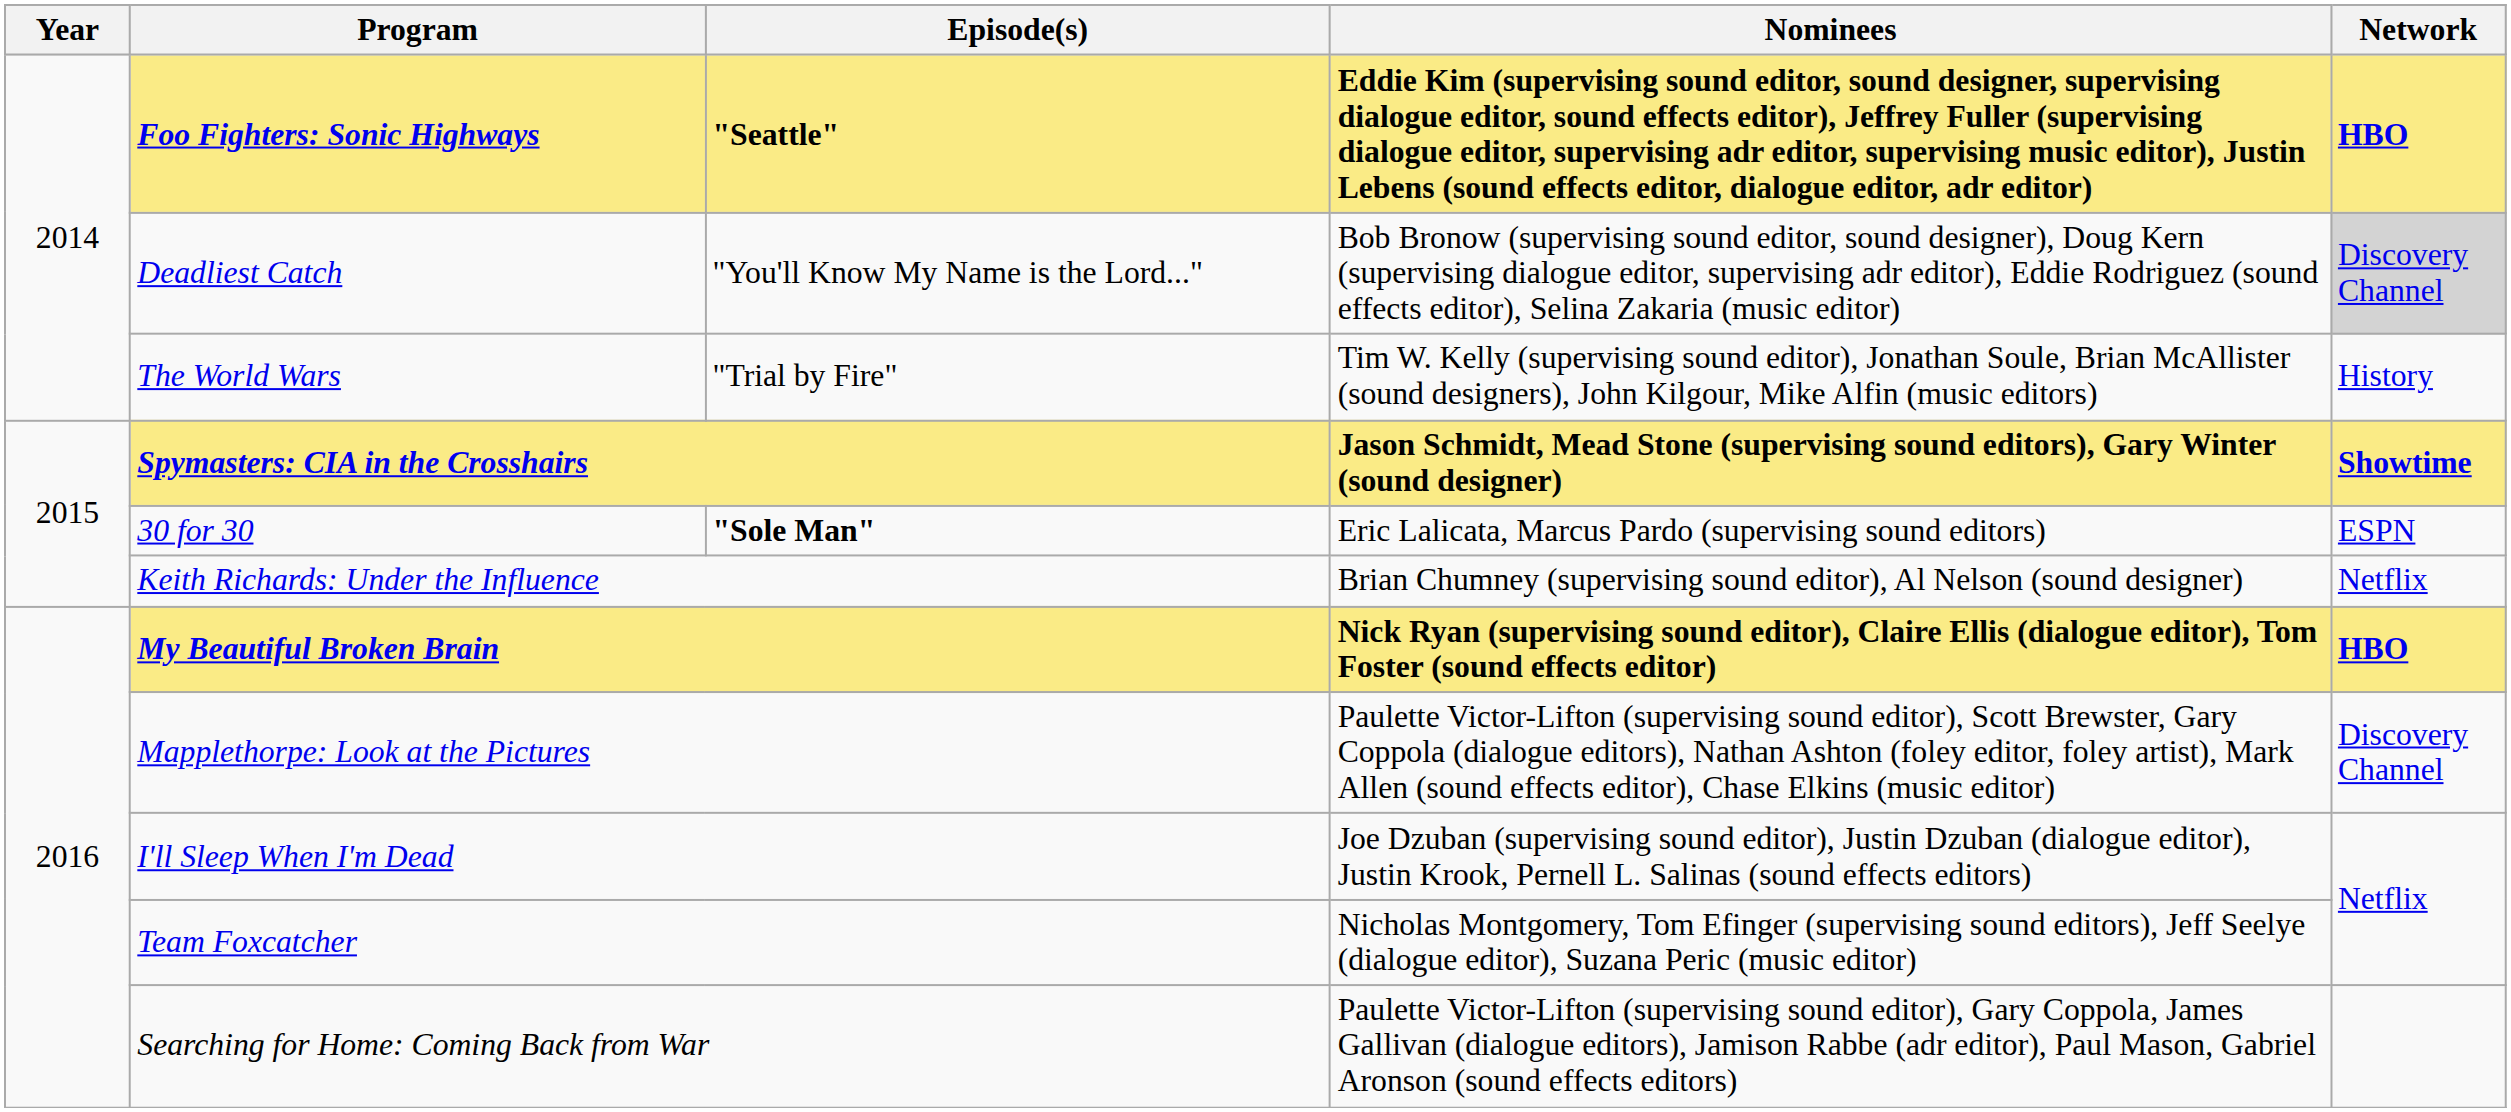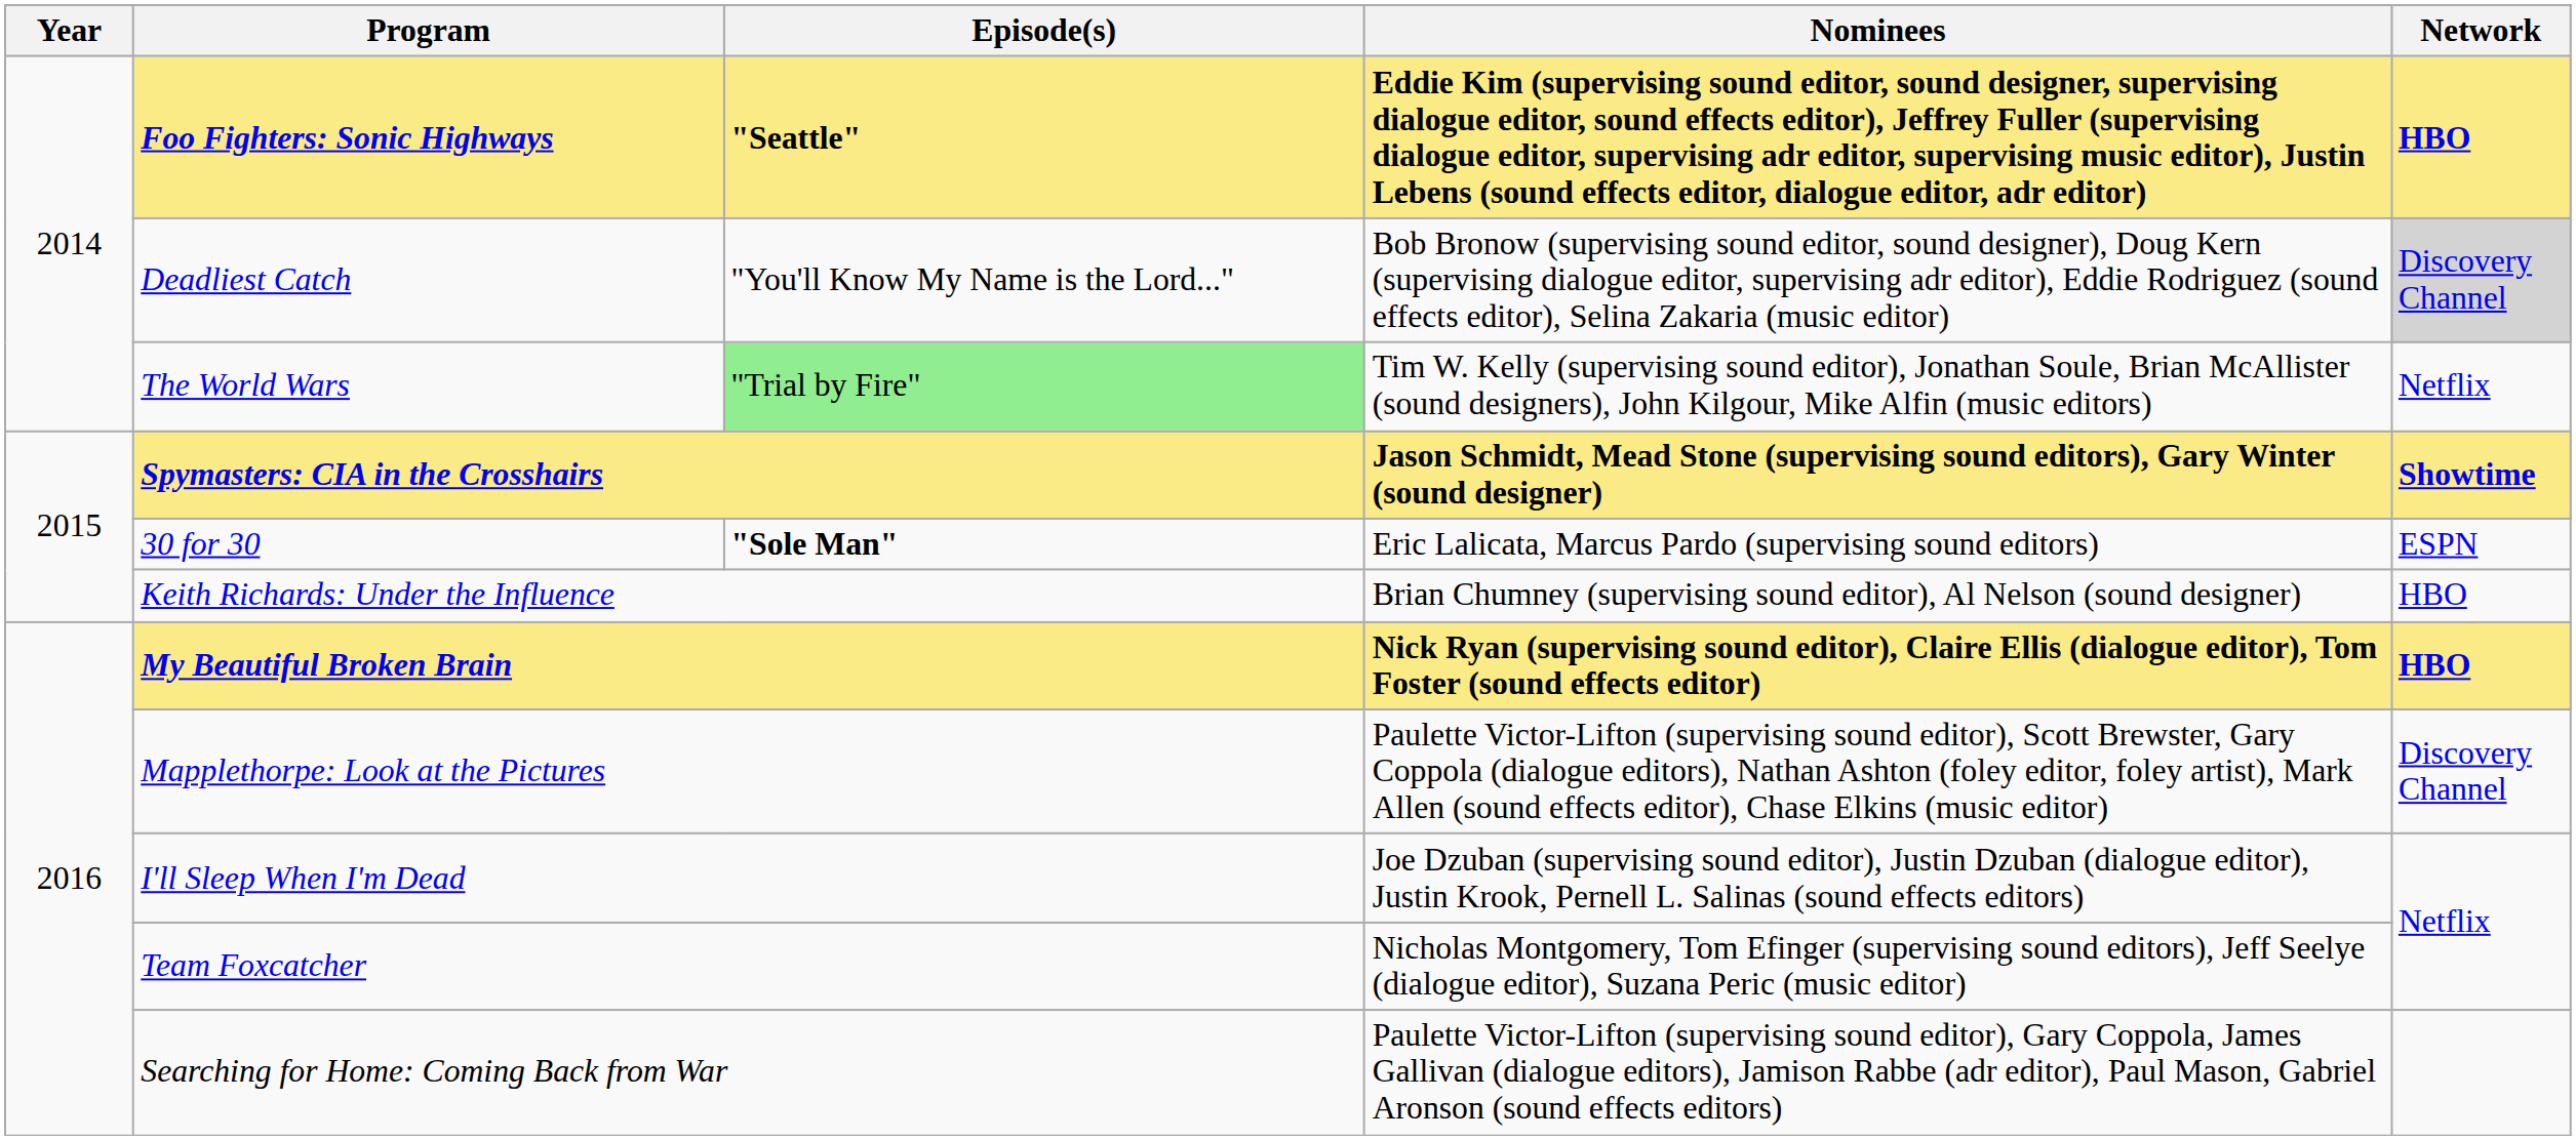 <table class="wikitable" style="width:100%">
 <tr bgcolor="#bebebe">
 <th width="5%">Year</th>
 <th width="23%">Program</th>
 <th width="25%">Episode(s)</th>
 <th width="40%">Nominees</th>
 <th width="7%">Network</th>
 </tr>
 <tr>
 <td rowspan=3 style="text-align:center">2014<br></td>
 <td style="background:#FAEB86;"><strong><em><a href='#'>Foo Fighters: Sonic Highways</a></em></strong></td>
 <td style="background:#FAEB86;"><strong>"Seattle"</strong></td>
 <td style="background:#FAEB86;"><strong>Eddie Kim (supervising sound editor, sound designer, supervising dialogue editor, sound effects editor), Jeffrey Fuller (supervising dialogue editor, supervising adr editor, supervising music editor), Justin Lebens (sound effects editor, dialogue editor, adr editor)</strong></td>
 <td style="background:#FAEB86;"><strong><a href='#'>HBO</a></strong></td>
 </tr>
 <tr>
 <td><em><a href='#'>Deadliest Catch</a></em></td>
 <td>"You'll Know My Name is the Lord..."</td>
 <td>Bob Bronow (supervising sound editor, sound designer), Doug Kern (supervising dialogue editor, supervising adr editor), Eddie Rodriguez (sound effects editor), Selina Zakaria (music editor)</td>
 <td style="background: lightgrey;"><a href='#'>Discovery Channel</a></td>
 </tr>
 <tr>
 <td><em><a href='#'>The World Wars</a></em></td>
-<td>"Trial by Fire"</td>
+<td style="background: lightgreen;">"Trial by Fire"</td>
 <td>Tim W. Kelly (supervising sound editor), Jonathan Soule, Brian McAllister (sound designers), John Kilgour, Mike Alfin (music editors)</td>
-<td><a href='#'>History</a></td>
+<td><a href='#'>Netflix</a></td>
 </tr>
 <tr>
 <td rowspan=3 style="text-align:center">2015<br></td>
 <td colspan="2" style="background:#FAEB86;"><strong><em><a href='#'>Spymasters: CIA in the Crosshairs</a></em></strong></td>
 <td style="background:#FAEB86;"><strong>Jason Schmidt, Mead Stone (supervising sound editors), Gary Winter (sound designer)</strong></td>
 <td style="background:#FAEB86;"><strong><a href='#'>Showtime</a></strong></td>
 </tr>
 <tr>
 <td><em><a href='#'>30 for 30</a></em></td>
 <td><strong>"Sole Man"</strong></td>
 <td>Eric Lalicata, Marcus Pardo (supervising sound editors)</td>
 <td><a href='#'>ESPN</a></td>
 </tr>
 <tr>
 <td colspan="2"><em><a href='#'>Keith Richards: Under the Influence</a></em></td>
 <td>Brian Chumney (supervising sound editor), Al Nelson (sound designer)</td>
-<td><a href='#'>Netflix</a></td>
+<td><a href='#'>HBO</a></td>
 </tr>
 <tr>
 <td rowspan=5 style="text-align:center">2016<br></td>
 <td colspan="2" style="background:#FAEB86;"><strong><em><a href='#'>My Beautiful Broken Brain</a></em></strong></td>
 <td style="background:#FAEB86;"><strong>Nick Ryan (supervising sound editor), Claire Ellis (dialogue editor), Tom Foster (sound effects editor)</strong></td>
 <td style="background:#FAEB86;"><strong><a href='#'>HBO</a></strong></td>
 </tr>
 <tr>
 <td colspan="2"><em><a href='#'>Mapplethorpe: Look at the Pictures</a></em></td>
 <td>Paulette Victor-Lifton (supervising sound editor), Scott Brewster, Gary Coppola (dialogue editors), Nathan Ashton (foley editor, foley artist), Mark Allen (sound effects editor), Chase Elkins (music editor)</td>
 <td><a href='#'>Discovery Channel</a></td>
 </tr>
 <tr>
 <td colspan="2"><em><a href='#'>I'll Sleep When I'm Dead</a></em></td>
 <td>Joe Dzuban (supervising sound editor), Justin Dzuban (dialogue editor), Justin Krook, Pernell L. Salinas (sound effects editors)</td>
 <td rowspan="2"><a href='#'>Netflix</a></td>
 </tr>
 <tr>
 <td colspan="2"><em><a href='#'>Team Foxcatcher</a></em></td>
 <td>Nicholas Montgomery, Tom Efinger (supervising sound editors), Jeff Seelye (dialogue editor), Suzana Peric (music editor)</td>
 </tr>
 <tr>
 <td colspan="2"><em>Searching for Home: Coming Back from War</em></td>
 <td>Paulette Victor-Lifton (supervising sound editor), Gary Coppola, James Gallivan (dialogue editors), Jamison Rabbe (adr editor), Paul Mason, Gabriel Aronson (sound effects editors)</td>
 <td></td>
 </tr>
 <tr>
 </tr>
 </table>
